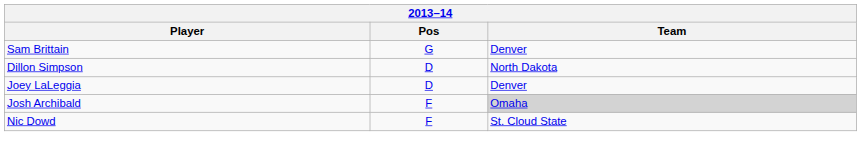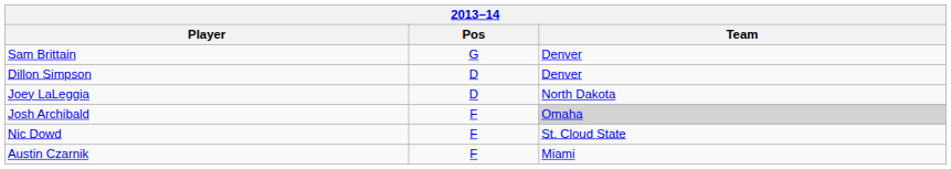 <table class="wikitable" width=95%>
 <tr>
 <th colspan=3><a href='#'>2013–14</a></th>
 </tr>
 <tr>
 <th>Player</th>
 <th>Pos</th>
 <th>Team</th>
 </tr>
 <tr>
 <td><a href='#'>Sam Brittain</a></td>
 <td align=center><a href='#'>G</a></td>
 <td><a href='#'>Denver</a></td>
 </tr>
 <tr>
 <td><a href='#'>Dillon Simpson</a></td>
 <td align=center><a href='#'>D</a></td>
-<td><a href='#'>North Dakota</a></td>
+<td><a href='#'>Denver</a></td>
 </tr>
 <tr>
 <td><a href='#'>Joey LaLeggia</a></td>
 <td align=center><a href='#'>D</a></td>
-<td><a href='#'>Denver</a></td>
+<td><a href='#'>North Dakota</a></td>
 </tr>
 <tr>
 <td><a href='#'>Josh Archibald</a></td>
 <td align=center><a href='#'>F</a></td>
 <td style="background: lightgrey;"><a href='#'>Omaha</a></td>
 </tr>
 <tr>
 <td><a href='#'>Nic Dowd</a></td>
 <td align=center><a href='#'>F</a></td>
 <td><a href='#'>St. Cloud State</a></td>
 </tr>
+<tr>
+<td><a href='#'>Austin Czarnik</a></td>
+<td align=center><a href='#'>F</a></td>
+<td><a href='#'>Miami</a></td>
+</tr>
 </table>
